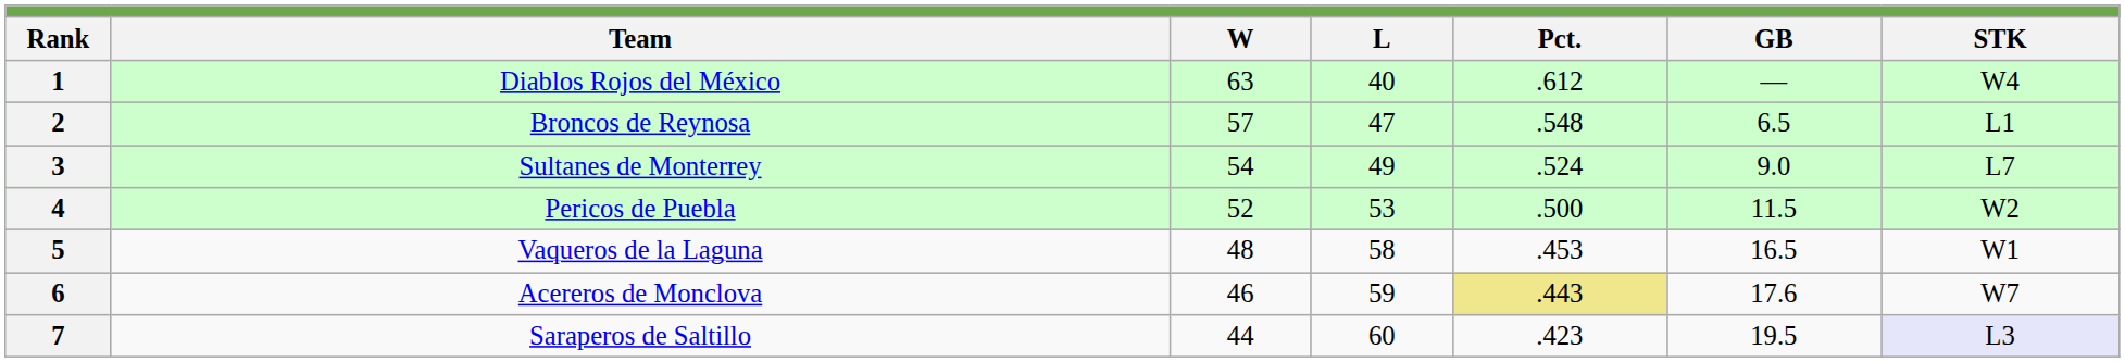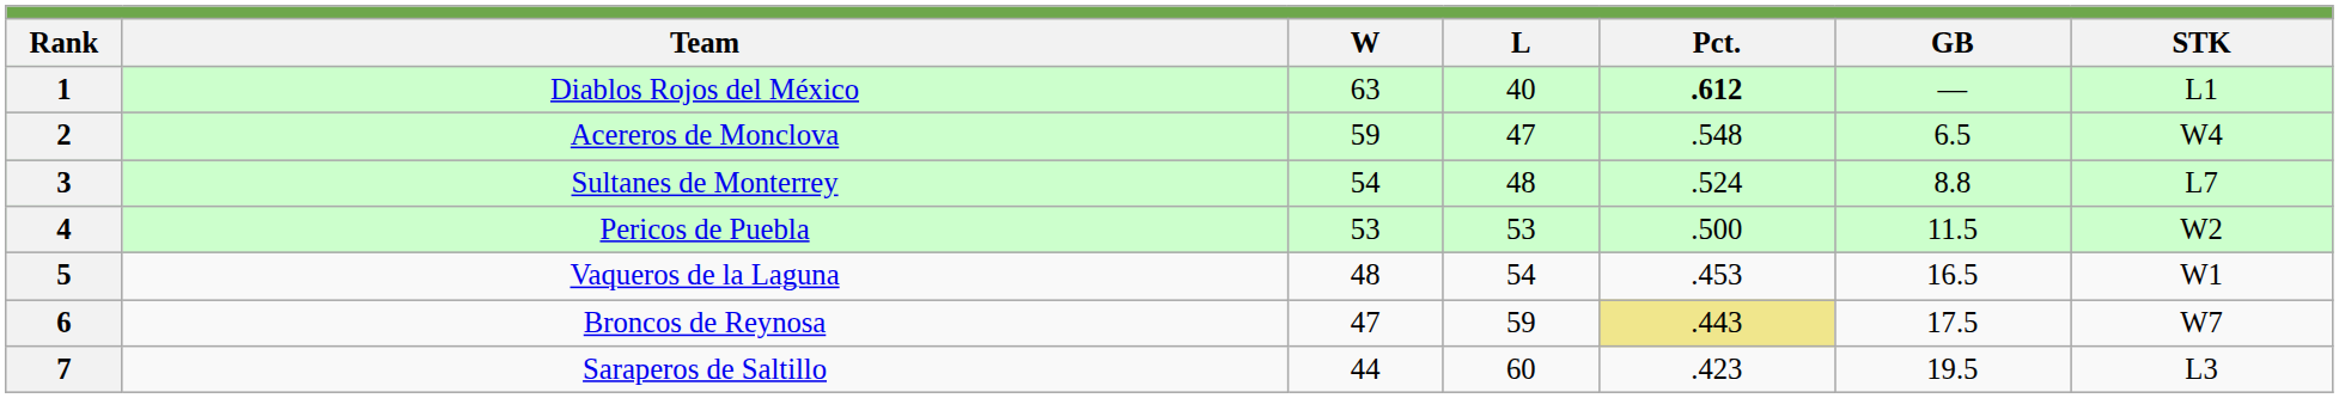 <table class="wikitable plainrowheaders" width="100%" style="text-align:center;">
 <tr>
 <th style="background:#6DA74B;" colspan="7"></th>
 </tr>
 <tr>
 <th scope="col" width="5%">Rank</th>
 <th>Team</th>
 <th>W</th>
 <th>L</th>
 <th>Pct.</th>
 <th>GB</th>
 <th>STK</th>
 </tr>
 <tr style="background-color:#ccffcc;">
 <th>1</th>
 <td><a href='#'>Diablos Rojos del México</a></td>
 <td>63</td>
 <td>40</td>
-<td>.612</td>
+<td><strong>.612</strong></td>
 <td>—</td>
-<td>W4</td>
+<td>L1</td>
 </tr>
 <tr style="background-color:#ccffcc;">
 <th>2</th>
-<td><a href='#'>Broncos de Reynosa</a></td>
-<td>57</td>
+<td><a href='#'>Acereros de Monclova</a></td>
+<td>59</td>
 <td>47</td>
 <td>.548</td>
 <td>6.5</td>
-<td>L1</td>
+<td>W4</td>
 </tr>
 <tr style="background-color:#ccffcc;">
 <th>3</th>
 <td><a href='#'>Sultanes de Monterrey</a></td>
 <td>54</td>
-<td>49</td>
+<td>48</td>
 <td>.524</td>
-<td>9.0</td>
+<td>8.8</td>
 <td>L7</td>
 </tr>
 <tr style="background-color:#ccffcc;">
 <th>4</th>
 <td><a href='#'>Pericos de Puebla</a></td>
-<td>52</td>
+<td>53</td>
 <td>53</td>
 <td>.500</td>
 <td>11.5</td>
 <td>W2</td>
 </tr>
 <tr>
 <th>5</th>
 <td><a href='#'>Vaqueros de la Laguna</a></td>
 <td>48</td>
-<td>58</td>
+<td>54</td>
 <td>.453</td>
 <td>16.5</td>
 <td>W1</td>
 </tr>
 <tr>
 <th>6</th>
-<td><a href='#'>Acereros de Monclova</a></td>
-<td>46</td>
+<td><a href='#'>Broncos de Reynosa</a></td>
+<td>47</td>
 <td>59</td>
 <td style="background: khaki;">.443</td>
-<td>17.6</td>
+<td>17.5</td>
 <td>W7</td>
 </tr>
 <tr>
 <th>7</th>
 <td><a href='#'>Saraperos de Saltillo</a></td>
 <td>44</td>
 <td>60</td>
 <td>.423</td>
 <td>19.5</td>
-<td style="background: lavender;">L3</td>
+<td>L3</td>
 </tr>
 </table>
